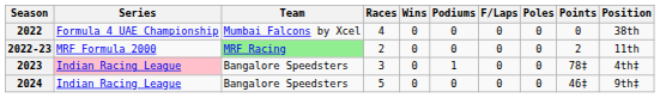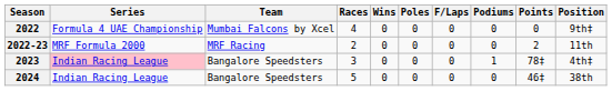 <table class="wikitable" style="font-size: 90%; text-align:center">
 <tr>
 <th>Season</th>
 <th>Series</th>
 <th>Team</th>
 <th>Races</th>
 <th>Wins</th>
+<th>Poles</th>
+<th>F/Laps</th>
 <th>Podiums</th>
-<th>F/Laps</th>
-<th>Poles</th>
 <th>Points</th>
 <th>Position</th>
 </tr>
 <tr>
 <th>2022</th>
 <td align=left><a href='#'>Formula 4 UAE Championship</a></td>
 <td align=left><a href='#'>Mumbai Falcons</a> by Xcel</td>
 <td>4</td>
 <td>0</td>
 <td>0</td>
 <td>0</td>
 <td>0</td>
 <td>0</td>
-<td>38th</td>
+<td>9th‡</td>
 </tr>
 <tr>
 <th>2022-23</th>
 <td align=left><a href='#'>MRF Formula 2000</a></td>
-<td align=left style="background: lightgreen;"><a href='#'>MRF Racing</a></td>
+<td align=left><a href='#'>MRF Racing</a></td>
 <td>2</td>
 <td>0</td>
 <td>0</td>
 <td>0</td>
 <td>0</td>
 <td>2</td>
 <td>11th</td>
 </tr>
 <tr>
 <th>2023</th>
 <td align=left style="background: pink;"><a href='#'>Indian Racing League</a></td>
 <td align=left>Bangalore Speedsters</td>
 <td>3</td>
 <td>0</td>
-<td>1</td>
 <td>0</td>
 <td>0</td>
+<td>1</td>
 <td>78‡</td>
 <td>4th‡</td>
 </tr>
 <tr>
 <th>2024</th>
 <td align=left><a href='#'>Indian Racing League</a></td>
 <td align=left>Bangalore Speedsters</td>
 <td>5</td>
 <td>0</td>
 <td>0</td>
 <td>0</td>
 <td>0</td>
 <td>46‡</td>
-<td>9th‡</td>
+<td>38th</td>
 </tr>
 </table>
